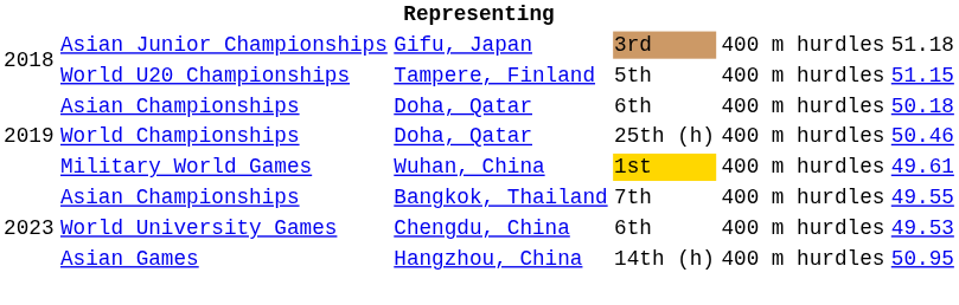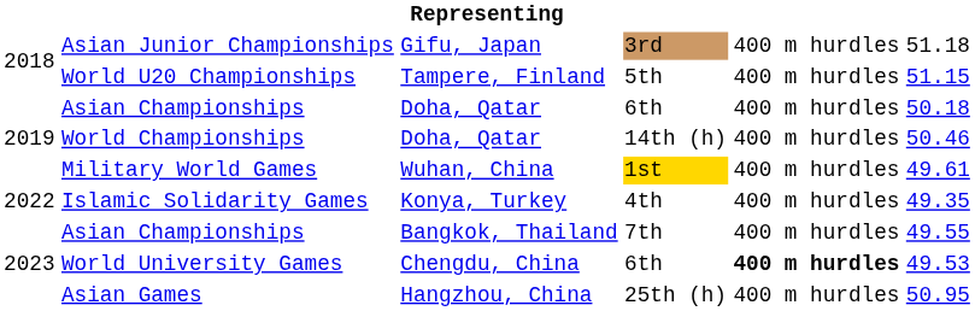 <table>
 <tr>
 <th colspan="6">Representing </th>
 </tr>
 <tr>
 <td rowspan=2>2018</td>
 <td><a href='#'>Asian Junior Championships</a></td>
 <td><a href='#'>Gifu, Japan</a></td>
 <td bgcolor=cc9966>3rd</td>
 <td>400 m hurdles</td>
 <td>51.18</td>
 </tr>
 <tr>
 <td><a href='#'>World U20 Championships</a></td>
 <td><a href='#'>Tampere, Finland</a></td>
 <td>5th</td>
 <td>400 m hurdles</td>
 <td><a href='#'>51.15</a></td>
 </tr>
 <tr>
 <td rowspan=3>2019</td>
 <td><a href='#'>Asian Championships</a></td>
 <td><a href='#'>Doha, Qatar</a></td>
 <td>6th</td>
 <td>400 m hurdles</td>
 <td><a href='#'>50.18</a></td>
 </tr>
 <tr>
 <td><a href='#'>World Championships</a></td>
 <td><a href='#'>Doha, Qatar</a></td>
-<td>25th (h)</td>
+<td>14th (h)</td>
 <td>400 m hurdles</td>
 <td><a href='#'>50.46</a></td>
 </tr>
 <tr>
 <td><a href='#'>Military World Games</a></td>
 <td><a href='#'>Wuhan, China</a></td>
 <td bgcolor=gold>1st</td>
 <td>400 m hurdles</td>
 <td><a href='#'>49.61</a></td>
+</tr>
+<tr>
+<td>2022</td>
+<td><a href='#'>Islamic Solidarity Games</a></td>
+<td><a href='#'>Konya, Turkey</a></td>
+<td>4th</td>
+<td>400 m hurdles</td>
+<td><a href='#'>49.35</a></td>
 </tr>
 <tr>
 <td rowspan=3>2023</td>
 <td><a href='#'>Asian Championships</a></td>
 <td><a href='#'>Bangkok, Thailand</a></td>
 <td>7th</td>
 <td>400 m hurdles</td>
 <td><a href='#'>49.55</a></td>
 </tr>
 <tr>
 <td><a href='#'>World University Games</a></td>
 <td><a href='#'>Chengdu, China</a></td>
 <td>6th</td>
-<td>400 m hurdles</td>
+<td><strong>400 m hurdles</strong></td>
 <td><a href='#'>49.53</a></td>
 </tr>
 <tr>
 <td><a href='#'>Asian Games</a></td>
 <td><a href='#'>Hangzhou, China</a></td>
-<td>14th (h)</td>
+<td>25th (h)</td>
 <td>400 m hurdles</td>
 <td><a href='#'>50.95</a></td>
 </tr>
 </table>
